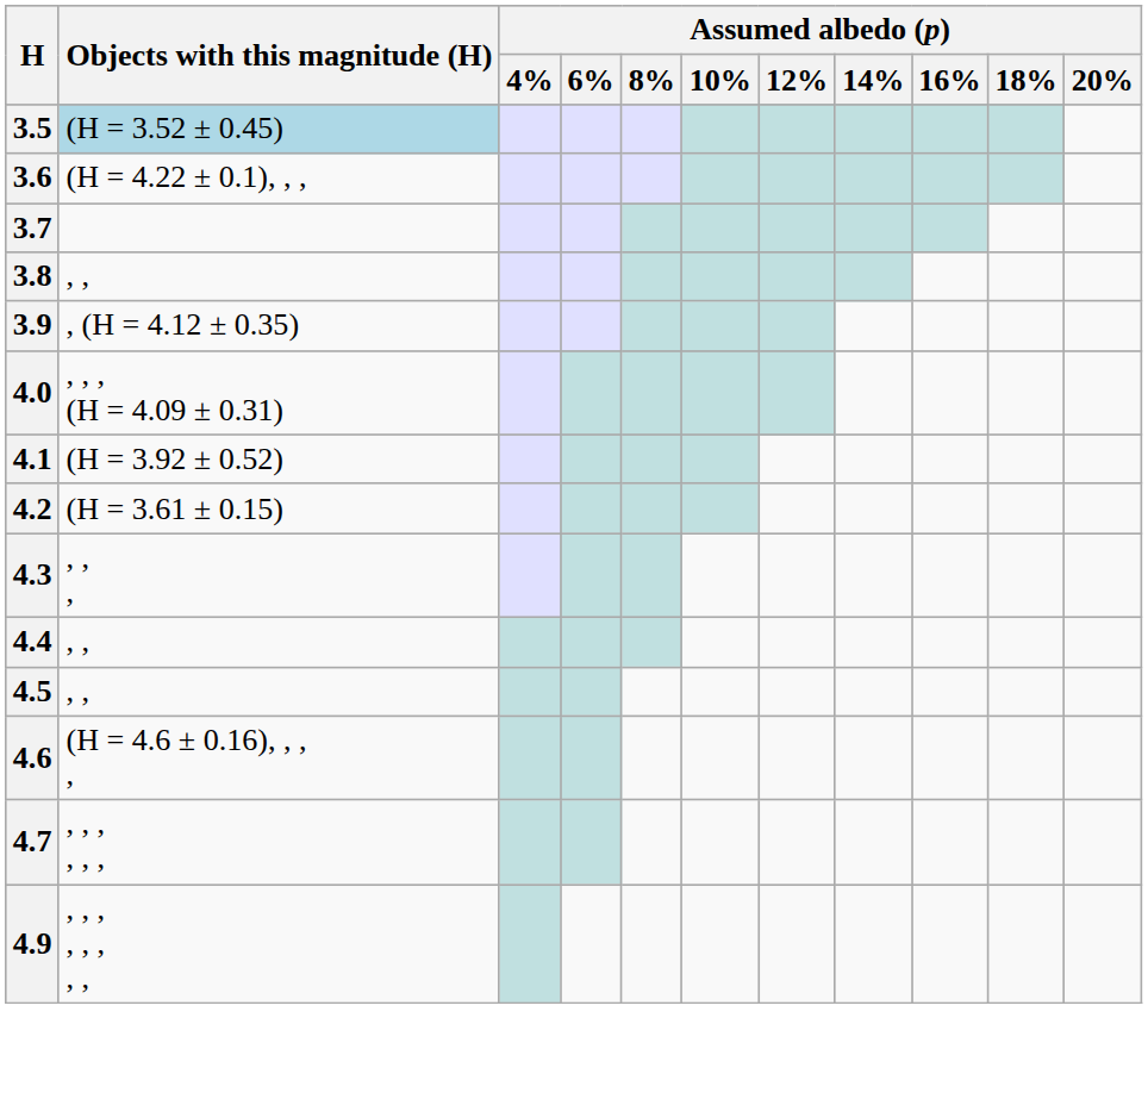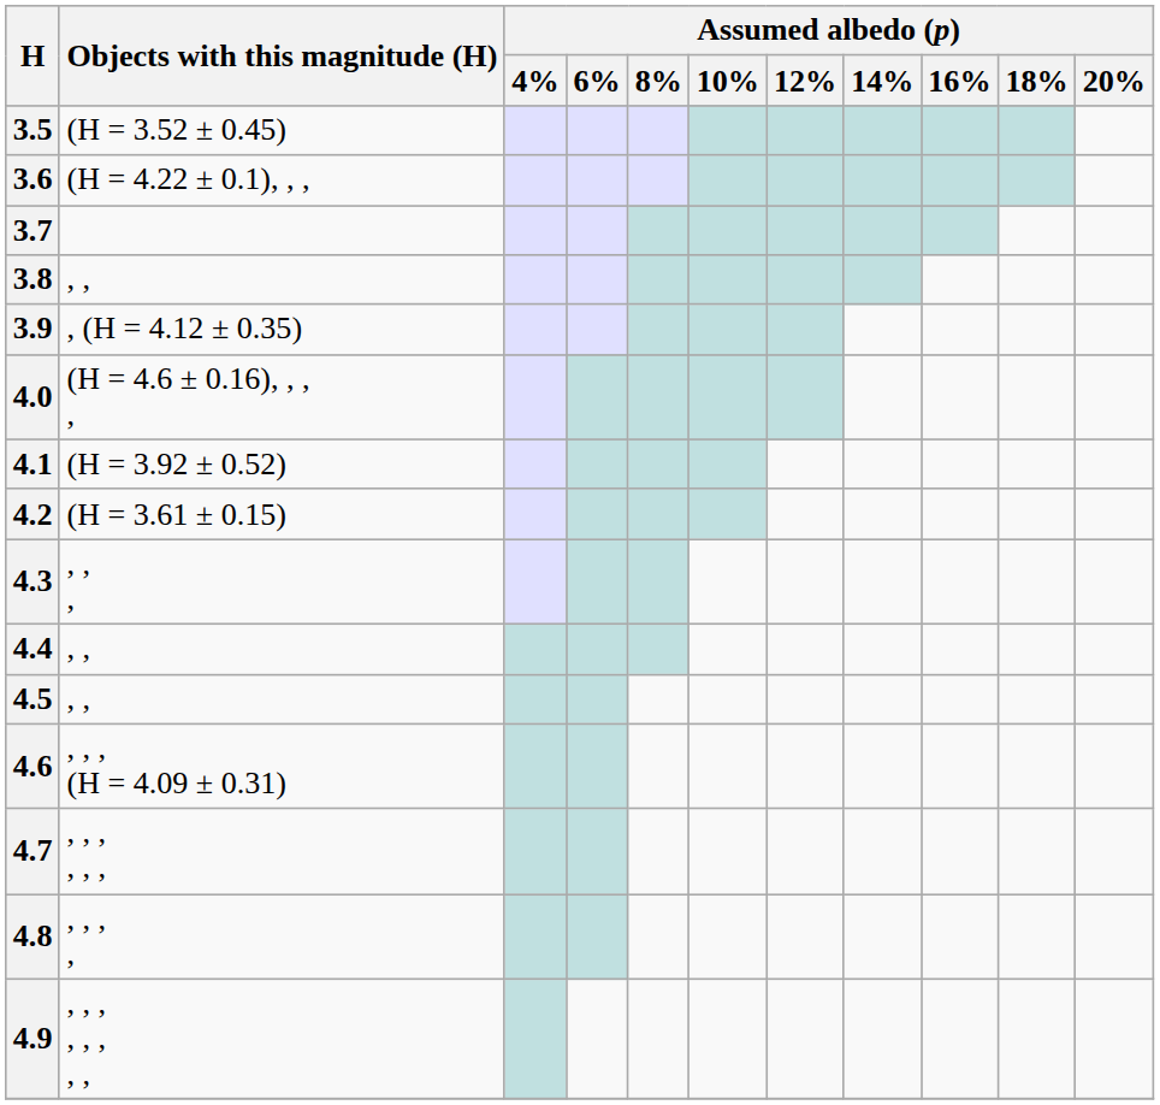 <table class="wikitable" style="text-align: center;">
 <tr>
 <th rowspan=2>H</th>
 <th rowspan=2>Objects with this magnitude (H)</th>
 <th colspan=9>Assumed albedo (<em>p</em>)</th>
 </tr>
 <tr>
 <th>4%</th>
 <th>6%</th>
 <th>8%</th>
 <th>10%</th>
 <th>12%</th>
 <th>14%</th>
 <th>16%</th>
 <th>18%</th>
 <th>20%</th>
 </tr>
 <tr>
 <th>3.5</th>
-<td align=left style="background: lightblue;"> (H = 3.52 ± 0.45)</td>
+<td align=left> (H = 3.52 ± 0.45)</td>
 <td style="background: #e0e0ff;"></td>
 <td style="background: #e0e0ff;"></td>
 <td style="background: #e0e0ff;"></td>
 <td style="background: #c0e0e0;"></td>
 <td style="background: #c0e0e0;"></td>
 <td style="background: #c0e0e0;"></td>
 <td style="background: #c0e0e0;"></td>
 <td style="background: #c0e0e0;"></td>
 <td></td>
 </tr>
 <tr>
 <th>3.6</th>
 <td align=left> (H = 4.22 ± 0.1), , , <br></td>
 <td style="background: #e0e0ff;"></td>
 <td style="background: #e0e0ff;"></td>
 <td style="background: #e0e0ff;"></td>
 <td style="background: #c0e0e0;"></td>
 <td style="background: #c0e0e0;"></td>
 <td style="background: #c0e0e0;"></td>
 <td style="background: #c0e0e0;"></td>
 <td style="background: #c0e0e0;"></td>
 <td></td>
 </tr>
 <tr>
 <th>3.7</th>
 <td align=left></td>
 <td style="background: #e0e0ff;"></td>
 <td style="background: #e0e0ff;"></td>
 <td style="background: #c0e0e0;"></td>
 <td style="background: #c0e0e0;"></td>
 <td style="background: #c0e0e0;"></td>
 <td style="background: #c0e0e0;"></td>
 <td style="background: #c0e0e0;"></td>
 <td></td>
 <td></td>
 </tr>
 <tr>
 <th>3.8</th>
 <td align=left>, , </td>
 <td style="background: #e0e0ff;"></td>
 <td style="background: #e0e0ff;"></td>
 <td style="background: #c0e0e0;"></td>
 <td style="background: #c0e0e0;"></td>
 <td style="background: #c0e0e0;"></td>
 <td style="background: #c0e0e0;"></td>
 <td></td>
 <td></td>
 <td></td>
 </tr>
 <tr>
 <th>3.9</th>
 <td align=left>,  (H = 4.12 ± 0.35)</td>
 <td style="background: #e0e0ff;"></td>
 <td style="background: #e0e0ff;"></td>
 <td style="background: #c0e0e0;"></td>
 <td style="background: #c0e0e0;"></td>
 <td style="background: #c0e0e0;"></td>
 <td></td>
 <td></td>
 <td></td>
 <td></td>
 </tr>
 <tr>
 <th>4.0</th>
-<td align=left>, , , <br> (H = 4.09 ± 0.31)</td>
+<td align=left> (H = 4.6 ± 0.16),  , , <br>, </td>
 <td style="background: #e0e0ff;"></td>
 <td style="background: #c0e0e0;"></td>
 <td style="background: #c0e0e0;"></td>
 <td style="background: #c0e0e0;"></td>
 <td style="background: #c0e0e0;"></td>
 <td></td>
 <td></td>
 <td></td>
 <td></td>
 </tr>
 <tr>
 <th>4.1</th>
 <td align=left> (H = 3.92 ± 0.52)</td>
 <td style="background: #e0e0ff;"></td>
 <td style="background: #c0e0e0;"></td>
 <td style="background: #c0e0e0;"></td>
 <td style="background: #c0e0e0;"></td>
 <td></td>
 <td></td>
 <td></td>
 <td></td>
 <td></td>
 </tr>
 <tr>
 <th>4.2</th>
 <td align=left> (H = 3.61 ± 0.15)</td>
 <td style="background: #e0e0ff;"></td>
 <td style="background: #c0e0e0;"></td>
 <td style="background: #c0e0e0;"></td>
 <td style="background: #c0e0e0;"></td>
 <td></td>
 <td></td>
 <td></td>
 <td></td>
 <td></td>
 </tr>
 <tr>
 <th>4.3</th>
 <td align=left>, , <br>, </td>
 <td style="background: #e0e0ff;"></td>
 <td style="background: #c0e0e0;"></td>
 <td style="background: #c0e0e0;"></td>
 <td></td>
 <td></td>
 <td></td>
 <td></td>
 <td></td>
 <td></td>
 </tr>
 <tr>
 <th>4.4</th>
 <td align=left>, , </td>
 <td style="background: #c0e0e0;"></td>
 <td style="background: #c0e0e0;"></td>
 <td style="background: #c0e0e0;"></td>
 <td></td>
 <td></td>
 <td></td>
 <td></td>
 <td></td>
 <td></td>
 </tr>
 <tr>
 <th>4.5</th>
 <td align=left>, , </td>
 <td style="background: #c0e0e0;"></td>
 <td style="background: #c0e0e0;"></td>
 <td></td>
 <td></td>
 <td></td>
 <td></td>
 <td></td>
 <td></td>
 <td></td>
 </tr>
 <tr>
 <th>4.6</th>
-<td align=left> (H = 4.6 ± 0.16),  , , <br>, </td>
+<td align=left>, , , <br> (H = 4.09 ± 0.31)</td>
 <td style="background: #c0e0e0;"></td>
 <td style="background: #c0e0e0;"></td>
 <td></td>
 <td></td>
 <td></td>
 <td></td>
 <td></td>
 <td></td>
 <td></td>
 </tr>
 <tr>
 <th>4.7</th>
 <td align=left>, , , <br>, , , <br></td>
+<td style="background: #c0e0e0;"></td>
+<td style="background: #c0e0e0;"></td>
+<td></td>
+<td></td>
+<td></td>
+<td></td>
+<td></td>
+<td></td>
+<td></td>
+</tr>
+<tr>
+<th>4.8</th>
+<td align=left>, , , <br>, </td>
 <td style="background: #c0e0e0;"></td>
 <td style="background: #c0e0e0;"></td>
 <td></td>
 <td></td>
 <td></td>
 <td></td>
 <td></td>
 <td></td>
 <td></td>
 </tr>
 <tr>
 <th>4.9</th>
 <td align=left>, , , <br>, , , <br>, , </td>
 <td style="background: #c0e0e0;"></td>
 <td></td>
 <td></td>
 <td></td>
 <td></td>
 <td></td>
 <td></td>
 <td></td>
 <td></td>
 </tr>
 <tr>
 </tr>
 </table>
